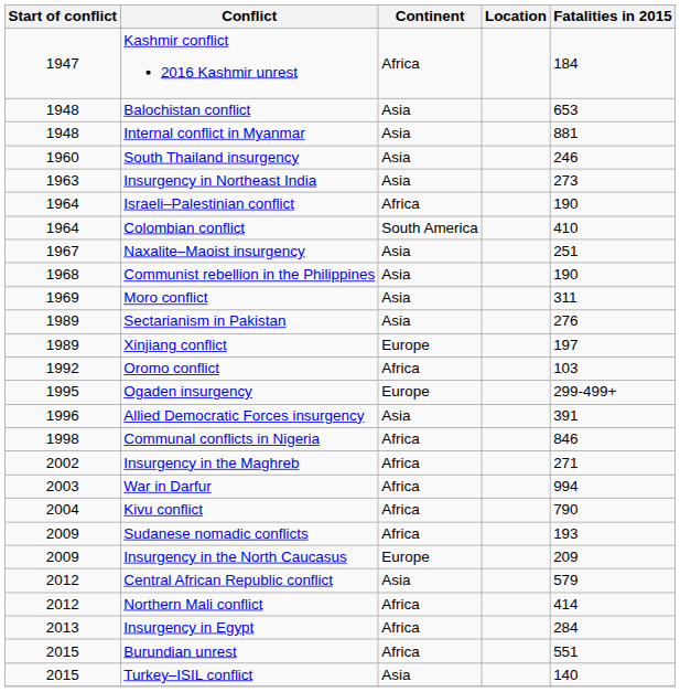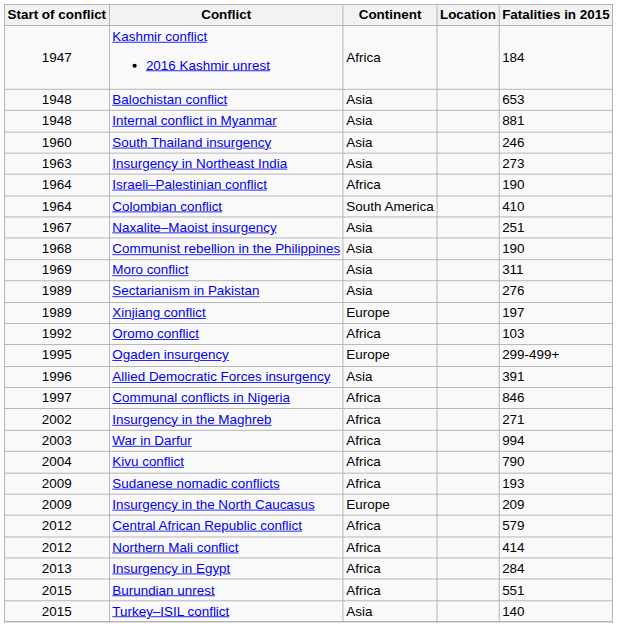 <table class="wikitable sortable">
 <tr>
 <th>Start of conflict</th>
 <th>Conflict</th>
 <th>Continent</th>
 <th>Location</th>
 <th data-sort-type="number">Fatalities in 2015</th>
 </tr>
 <tr>
 <td align=center>1947</td>
 <td><a href='#'>Kashmir conflict</a><br><ul><li><a href='#'>2016 Kashmir unrest</a></li></ul></td>
 <td>Africa</td>
 <td "width: 26px"><br></td>
 <td> 184</td>
 </tr>
 <tr>
 <td align=center>1948</td>
 <td><a href='#'>Balochistan conflict</a></td>
 <td>Asia</td>
 <td><br></td>
 <td> 653</td>
 </tr>
 <tr>
 <td align=center>1948</td>
 <td><a href='#'>Internal conflict in Myanmar</a></td>
 <td>Asia</td>
 <td></td>
 <td> 881</td>
 </tr>
 <tr>
 <td align=center>1960</td>
 <td><a href='#'>South Thailand insurgency</a></td>
 <td>Asia</td>
 <td></td>
 <td> 246</td>
 </tr>
 <tr>
 <td align=center>1963</td>
 <td><a href='#'>Insurgency in Northeast India</a></td>
 <td>Asia</td>
 <td></td>
 <td> 273</td>
 </tr>
 <tr>
 <td align=center>1964</td>
 <td><a href='#'>Israeli–Palestinian conflict</a></td>
 <td>Africa</td>
 <td><br></td>
 <td> 190</td>
 </tr>
 <tr>
 <td align=center>1964</td>
 <td><a href='#'>Colombian conflict</a></td>
 <td>South America</td>
 <td></td>
 <td>410</td>
 </tr>
 <tr>
 <td align=center>1967</td>
 <td><a href='#'>Naxalite–Maoist insurgency</a></td>
 <td>Asia</td>
 <td></td>
 <td> 251</td>
 </tr>
 <tr>
 <td align=center>1968</td>
 <td><a href='#'>Communist rebellion in the Philippines</a></td>
 <td>Asia</td>
 <td></td>
 <td> 190</td>
 </tr>
 <tr>
 <td align=center>1969</td>
 <td><a href='#'>Moro conflict</a></td>
 <td>Asia</td>
 <td></td>
 <td> 311</td>
 </tr>
 <tr>
 <td align=center>1989</td>
 <td><a href='#'>Sectarianism in Pakistan</a></td>
 <td>Asia</td>
 <td></td>
 <td> 276</td>
 </tr>
 <tr>
 <td align=center>1989</td>
 <td><a href='#'>Xinjiang conflict</a></td>
 <td>Europe</td>
 <td></td>
 <td> 197</td>
 </tr>
 <tr>
 <td align=center>1992</td>
 <td><a href='#'>Oromo conflict</a></td>
 <td>Africa</td>
 <td></td>
 <td> 103</td>
 </tr>
 <tr>
 <td align=center>1995</td>
 <td><a href='#'>Ogaden insurgency</a></td>
 <td>Europe</td>
 <td></td>
 <td> 299-499+</td>
 </tr>
 <tr>
 <td align=center>1996</td>
 <td><a href='#'>Allied Democratic Forces insurgency</a></td>
 <td>Asia</td>
 <td></td>
 <td> 391</td>
 </tr>
 <tr>
-<td align=center>1998</td>
+<td align=center>1997</td>
 <td><a href='#'>Communal conflicts in Nigeria</a></td>
 <td>Africa</td>
 <td></td>
 <td> 846</td>
 </tr>
 <tr>
 <td align=center>2002</td>
 <td><a href='#'>Insurgency in the Maghreb</a></td>
 <td>Africa</td>
 <td><br></td>
 <td> 271</td>
 </tr>
 <tr>
 <td align=center>2003</td>
 <td><a href='#'>War in Darfur</a></td>
 <td>Africa</td>
 <td></td>
 <td> 994</td>
 </tr>
 <tr>
 <td align=center>2004</td>
 <td><a href='#'>Kivu conflict</a></td>
 <td>Africa</td>
 <td><br></td>
 <td> 790</td>
 </tr>
 <tr>
 <td align=center>2009</td>
 <td><a href='#'>Sudanese nomadic conflicts</a></td>
 <td>Africa</td>
 <td></td>
 <td> 193</td>
 </tr>
 <tr>
 <td align=center>2009</td>
 <td><a href='#'>Insurgency in the North Caucasus</a></td>
 <td>Europe</td>
 <td></td>
 <td> 209</td>
 </tr>
 <tr>
 <td align=center>2012</td>
 <td><a href='#'>Central African Republic conflict</a></td>
-<td>Asia</td>
+<td>Africa</td>
 <td></td>
 <td> 579</td>
 </tr>
 <tr>
 <td align=center>2012</td>
 <td><a href='#'>Northern Mali conflict</a></td>
 <td>Africa</td>
 <td></td>
 <td> 414</td>
 </tr>
 <tr>
 <td align=center>2013</td>
 <td><a href='#'>Insurgency in Egypt</a></td>
 <td>Africa</td>
 <td></td>
 <td> 284</td>
 </tr>
 <tr>
 <td align=center>2015</td>
 <td><a href='#'>Burundian unrest</a></td>
 <td>Africa</td>
 <td></td>
 <td> 551</td>
 </tr>
 <tr>
 <td align=center>2015</td>
 <td><a href='#'>Turkey–ISIL conflict</a> </td>
 <td>Asia</td>
 <td></td>
 <td> 140</td>
 </tr>
 <tr>
 </tr>
 </table>
